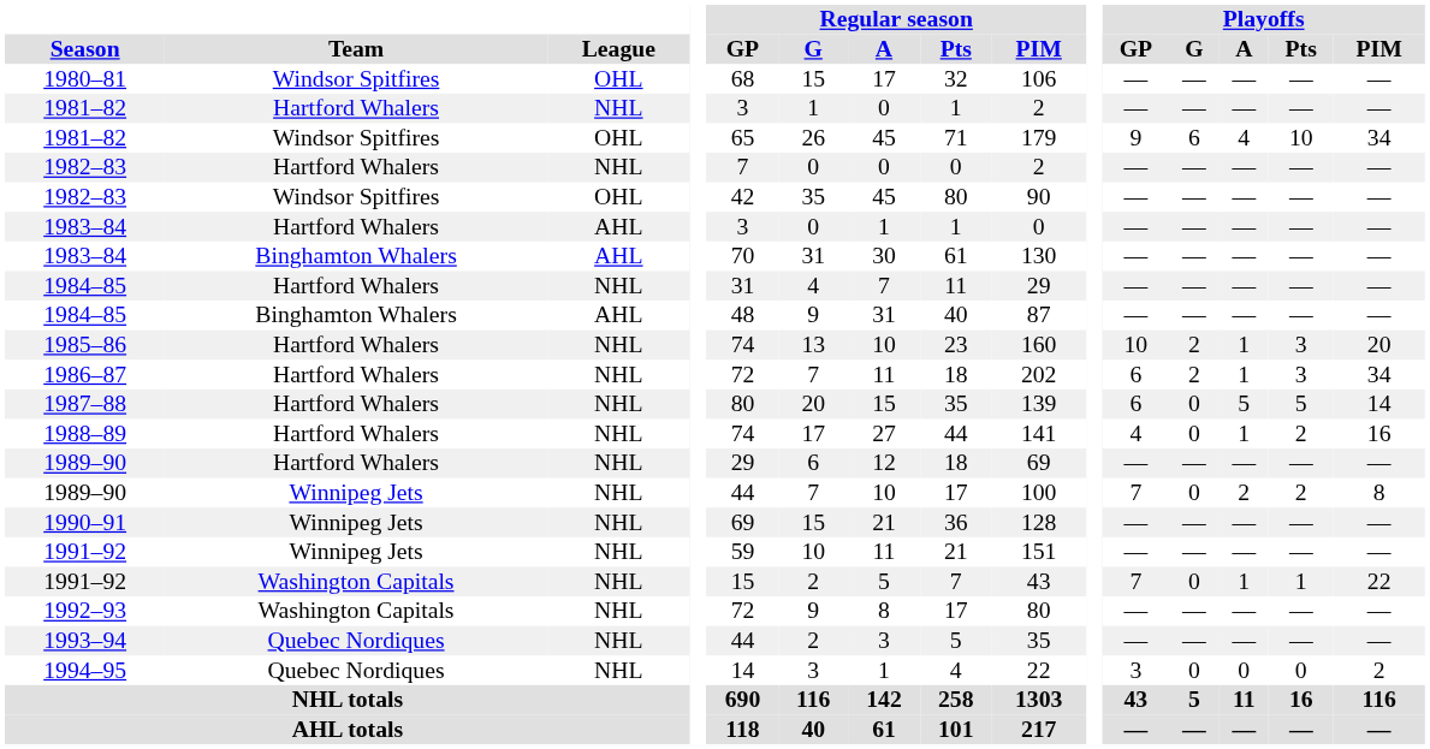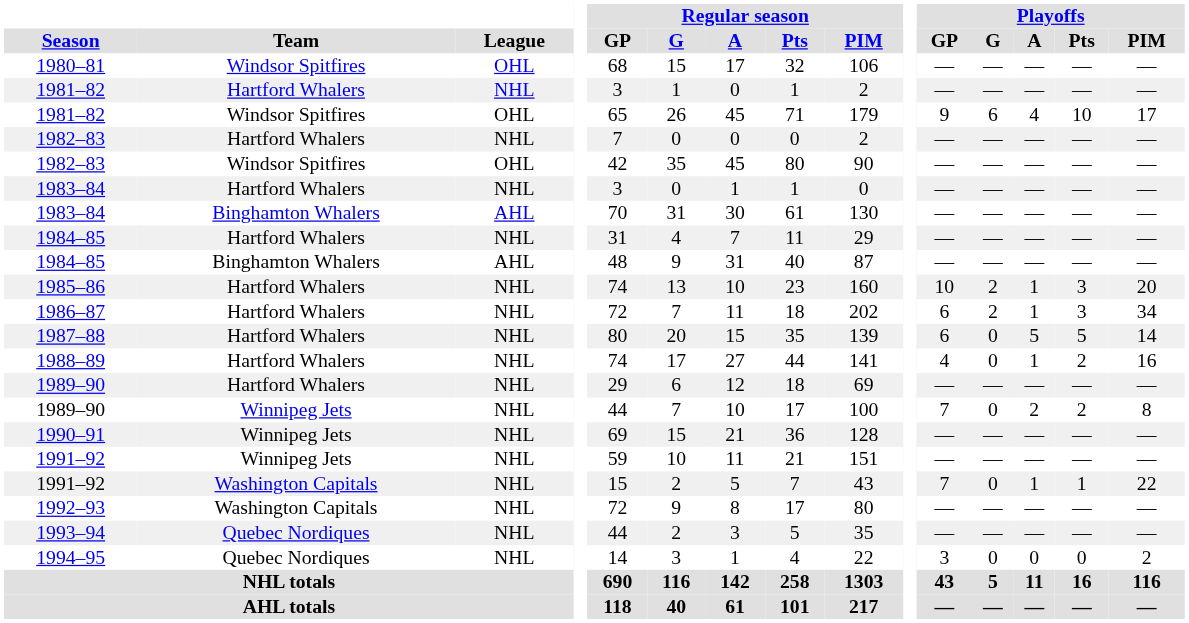 <table border="0" cellpadding="1" cellspacing="0" style="text-align:center; width:60em">
 <tr bgcolor="#e0e0e0">
 <th colspan="3" bgcolor="#ffffff"> </th>
 <th rowspan="99" bgcolor="#ffffff"> </th>
 <th colspan="5"><a href='#'>Regular season</a></th>
 <th rowspan="99" bgcolor="#ffffff"> </th>
 <th colspan="5"><a href='#'>Playoffs</a></th>
 </tr>
 <tr bgcolor="#e0e0e0">
 <th><a href='#'>Season</a></th>
 <th>Team</th>
 <th>League</th>
 <th>GP</th>
 <th><a href='#'>G</a></th>
 <th><a href='#'>A</a></th>
 <th><a href='#'>Pts</a></th>
 <th><a href='#'>PIM</a></th>
 <th>GP</th>
 <th>G</th>
 <th>A</th>
 <th>Pts</th>
 <th>PIM</th>
 </tr>
 <tr>
 <td><a href='#'>1980–81</a></td>
 <td><a href='#'>Windsor Spitfires</a></td>
 <td><a href='#'>OHL</a></td>
 <td>68</td>
 <td>15</td>
 <td>17</td>
 <td>32</td>
 <td>106</td>
 <td>—</td>
 <td>—</td>
 <td>—</td>
 <td>—</td>
 <td>—</td>
 </tr>
 <tr bgcolor="#f0f0f0">
 <td><a href='#'>1981–82</a></td>
 <td><a href='#'>Hartford Whalers</a></td>
 <td><a href='#'>NHL</a></td>
 <td>3</td>
 <td>1</td>
 <td>0</td>
 <td>1</td>
 <td>2</td>
 <td>—</td>
 <td>—</td>
 <td>—</td>
 <td>—</td>
 <td>—</td>
 </tr>
 <tr>
 <td><a href='#'>1981–82</a></td>
 <td>Windsor Spitfires</td>
 <td>OHL</td>
 <td>65</td>
 <td>26</td>
 <td>45</td>
 <td>71</td>
 <td>179</td>
 <td>9</td>
 <td>6</td>
 <td>4</td>
 <td>10</td>
-<td>34</td>
+<td>17</td>
 </tr>
 <tr bgcolor="#f0f0f0">
 <td><a href='#'>1982–83</a></td>
 <td>Hartford Whalers</td>
 <td>NHL</td>
 <td>7</td>
 <td>0</td>
 <td>0</td>
 <td>0</td>
 <td>2</td>
 <td>—</td>
 <td>—</td>
 <td>—</td>
 <td>—</td>
 <td>—</td>
 </tr>
 <tr>
 <td><a href='#'>1982–83</a></td>
 <td>Windsor Spitfires</td>
 <td>OHL</td>
 <td>42</td>
 <td>35</td>
 <td>45</td>
 <td>80</td>
 <td>90</td>
 <td>—</td>
 <td>—</td>
 <td>—</td>
 <td>—</td>
 <td>—</td>
 </tr>
 <tr bgcolor="#f0f0f0">
 <td><a href='#'>1983–84</a></td>
 <td>Hartford Whalers</td>
-<td>AHL</td>
+<td>NHL</td>
 <td>3</td>
 <td>0</td>
 <td>1</td>
 <td>1</td>
 <td>0</td>
 <td>—</td>
 <td>—</td>
 <td>—</td>
 <td>—</td>
 <td>—</td>
 </tr>
 <tr>
 <td><a href='#'>1983–84</a></td>
 <td><a href='#'>Binghamton Whalers</a></td>
 <td><a href='#'>AHL</a></td>
 <td>70</td>
 <td>31</td>
 <td>30</td>
 <td>61</td>
 <td>130</td>
 <td>—</td>
 <td>—</td>
 <td>—</td>
 <td>—</td>
 <td>—</td>
 </tr>
 <tr bgcolor="#f0f0f0">
 <td><a href='#'>1984–85</a></td>
 <td>Hartford Whalers</td>
 <td>NHL</td>
 <td>31</td>
 <td>4</td>
 <td>7</td>
 <td>11</td>
 <td>29</td>
 <td>—</td>
 <td>—</td>
 <td>—</td>
 <td>—</td>
 <td>—</td>
 </tr>
 <tr>
 <td><a href='#'>1984–85</a></td>
 <td>Binghamton Whalers</td>
 <td>AHL</td>
 <td>48</td>
 <td>9</td>
 <td>31</td>
 <td>40</td>
 <td>87</td>
 <td>—</td>
 <td>—</td>
 <td>—</td>
 <td>—</td>
 <td>—</td>
 </tr>
 <tr bgcolor="#f0f0f0">
 <td><a href='#'>1985–86</a></td>
 <td>Hartford Whalers</td>
 <td>NHL</td>
 <td>74</td>
 <td>13</td>
 <td>10</td>
 <td>23</td>
 <td>160</td>
 <td>10</td>
 <td>2</td>
 <td>1</td>
 <td>3</td>
 <td>20</td>
 </tr>
 <tr>
 <td><a href='#'>1986–87</a></td>
 <td>Hartford Whalers</td>
 <td>NHL</td>
 <td>72</td>
 <td>7</td>
 <td>11</td>
 <td>18</td>
 <td>202</td>
 <td>6</td>
 <td>2</td>
 <td>1</td>
 <td>3</td>
 <td>34</td>
 </tr>
 <tr bgcolor="#f0f0f0">
 <td><a href='#'>1987–88</a></td>
 <td>Hartford Whalers</td>
 <td>NHL</td>
 <td>80</td>
 <td>20</td>
 <td>15</td>
 <td>35</td>
 <td>139</td>
 <td>6</td>
 <td>0</td>
 <td>5</td>
 <td>5</td>
 <td>14</td>
 </tr>
 <tr>
 <td><a href='#'>1988–89</a></td>
 <td>Hartford Whalers</td>
 <td>NHL</td>
 <td>74</td>
 <td>17</td>
 <td>27</td>
 <td>44</td>
 <td>141</td>
 <td>4</td>
 <td>0</td>
 <td>1</td>
 <td>2</td>
 <td>16</td>
 </tr>
 <tr bgcolor="#f0f0f0">
 <td><a href='#'>1989–90</a></td>
 <td>Hartford Whalers</td>
 <td>NHL</td>
 <td>29</td>
 <td>6</td>
 <td>12</td>
 <td>18</td>
 <td>69</td>
 <td>—</td>
 <td>—</td>
 <td>—</td>
 <td>—</td>
 <td>—</td>
 </tr>
 <tr>
 <td>1989–90</td>
 <td><a href='#'>Winnipeg Jets</a></td>
 <td>NHL</td>
 <td>44</td>
 <td>7</td>
 <td>10</td>
 <td>17</td>
 <td>100</td>
 <td>7</td>
 <td>0</td>
 <td>2</td>
 <td>2</td>
 <td>8</td>
 </tr>
 <tr bgcolor="#f0f0f0">
 <td><a href='#'>1990–91</a></td>
 <td>Winnipeg Jets</td>
 <td>NHL</td>
 <td>69</td>
 <td>15</td>
 <td>21</td>
 <td>36</td>
 <td>128</td>
 <td>—</td>
 <td>—</td>
 <td>—</td>
 <td>—</td>
 <td>—</td>
 </tr>
 <tr>
 <td><a href='#'>1991–92</a></td>
 <td>Winnipeg Jets</td>
 <td>NHL</td>
 <td>59</td>
 <td>10</td>
 <td>11</td>
 <td>21</td>
 <td>151</td>
 <td>—</td>
 <td>—</td>
 <td>—</td>
 <td>—</td>
 <td>—</td>
 </tr>
 <tr bgcolor="#f0f0f0">
 <td>1991–92</td>
 <td><a href='#'>Washington Capitals</a></td>
 <td>NHL</td>
 <td>15</td>
 <td>2</td>
 <td>5</td>
 <td>7</td>
 <td>43</td>
 <td>7</td>
 <td>0</td>
 <td>1</td>
 <td>1</td>
 <td>22</td>
 </tr>
 <tr>
 <td><a href='#'>1992–93</a></td>
 <td>Washington Capitals</td>
 <td>NHL</td>
 <td>72</td>
 <td>9</td>
 <td>8</td>
 <td>17</td>
 <td>80</td>
 <td>—</td>
 <td>—</td>
 <td>—</td>
 <td>—</td>
 <td>—</td>
 </tr>
 <tr bgcolor="#f0f0f0">
 <td><a href='#'>1993–94</a></td>
 <td><a href='#'>Quebec Nordiques</a></td>
 <td>NHL</td>
 <td>44</td>
 <td>2</td>
 <td>3</td>
 <td>5</td>
 <td>35</td>
 <td>—</td>
 <td>—</td>
 <td>—</td>
 <td>—</td>
 <td>—</td>
 </tr>
 <tr>
 <td><a href='#'>1994–95</a></td>
 <td>Quebec Nordiques</td>
 <td>NHL</td>
 <td>14</td>
 <td>3</td>
 <td>1</td>
 <td>4</td>
 <td>22</td>
 <td>3</td>
 <td>0</td>
 <td>0</td>
 <td>0</td>
 <td>2</td>
 </tr>
 <tr bgcolor="#e0e0e0">
 <th colspan="3">NHL totals</th>
 <th>690</th>
 <th>116</th>
 <th>142</th>
 <th>258</th>
 <th>1303</th>
 <th>43</th>
 <th>5</th>
 <th>11</th>
 <th>16</th>
 <th>116</th>
 </tr>
 <tr bgcolor="#e0e0e0">
 <th colspan="3">AHL totals</th>
 <th>118</th>
 <th>40</th>
 <th>61</th>
 <th>101</th>
 <th>217</th>
 <th>—</th>
 <th>—</th>
 <th>—</th>
 <th>—</th>
 <th>—</th>
 </tr>
 </table>
